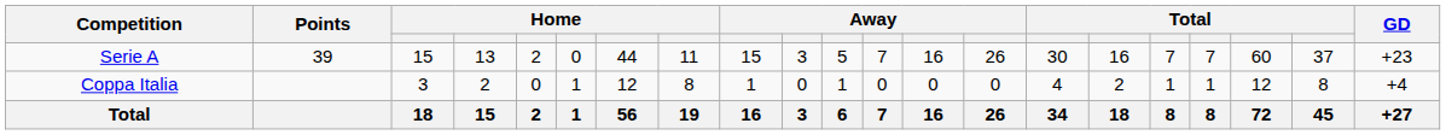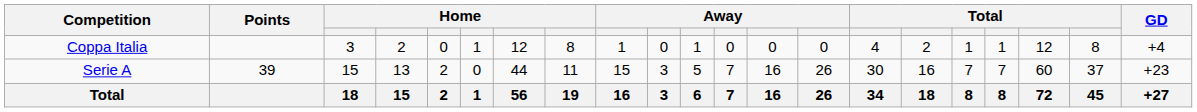 <table class="wikitable" style="width:100%;margin:auto;clear:both;text-align:center;">
 <tr>
 <th rowspan="2">Competition</th>
 <th rowspan="2">Points</th>
 <th colspan="6">Home</th>
 <th colspan="6">Away</th>
 <th colspan="6">Total</th>
 <th rowspan="2"><a href='#'>GD</a></th>
 </tr>
 <tr>
 <th></th>
 <th></th>
 <th></th>
 <th></th>
 <th></th>
 <th></th>
 <th></th>
 <th></th>
 <th></th>
 <th></th>
 <th></th>
 <th></th>
 <th></th>
 <th></th>
 <th></th>
 <th></th>
 <th></th>
 <th></th>
 </tr>
 <tr>
+<td><a href='#'>Coppa Italia</a></td>
+<td></td>
+<td>3</td>
+<td>2</td>
+<td>0</td>
+<td>1</td>
+<td>12</td>
+<td>8</td>
+<td>1</td>
+<td>0</td>
+<td>1</td>
+<td>0</td>
+<td>0</td>
+<td>0</td>
+<td>4</td>
+<td>2</td>
+<td>1</td>
+<td>1</td>
+<td>12</td>
+<td>8</td>
+<td>+4</td>
+</tr>
+<tr>
 <td><a href='#'>Serie A</a></td>
 <td>39</td>
 <td>15</td>
 <td>13</td>
 <td>2</td>
 <td>0</td>
 <td>44</td>
 <td>11</td>
 <td>15</td>
 <td>3</td>
 <td>5</td>
 <td>7</td>
 <td>16</td>
 <td>26</td>
 <td>30</td>
 <td>16</td>
 <td>7</td>
 <td>7</td>
 <td>60</td>
 <td>37</td>
 <td>+23</td>
-</tr>
-<tr>
-<td><a href='#'>Coppa Italia</a></td>
-<td></td>
-<td>3</td>
-<td>2</td>
-<td>0</td>
-<td>1</td>
-<td>12</td>
-<td>8</td>
-<td>1</td>
-<td>0</td>
-<td>1</td>
-<td>0</td>
-<td>0</td>
-<td>0</td>
-<td>4</td>
-<td>2</td>
-<td>1</td>
-<td>1</td>
-<td>12</td>
-<td>8</td>
-<td>+4</td>
 </tr>
 <tr>
 <th>Total</th>
 <th></th>
 <th>18</th>
 <th>15</th>
 <th>2</th>
 <th>1</th>
 <th>56</th>
 <th>19</th>
 <th>16</th>
 <th>3</th>
 <th>6</th>
 <th>7</th>
 <th>16</th>
 <th>26</th>
 <th>34</th>
 <th>18</th>
 <th>8</th>
 <th>8</th>
 <th>72</th>
 <th>45</th>
 <th>+27</th>
 </tr>
 </table>
